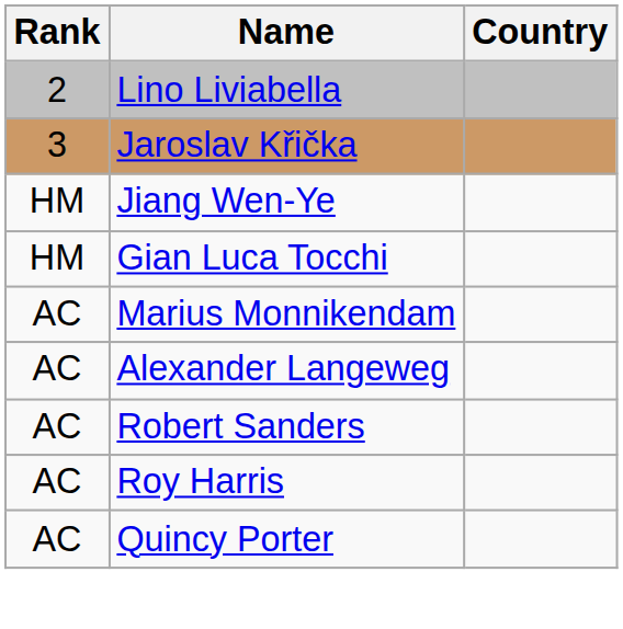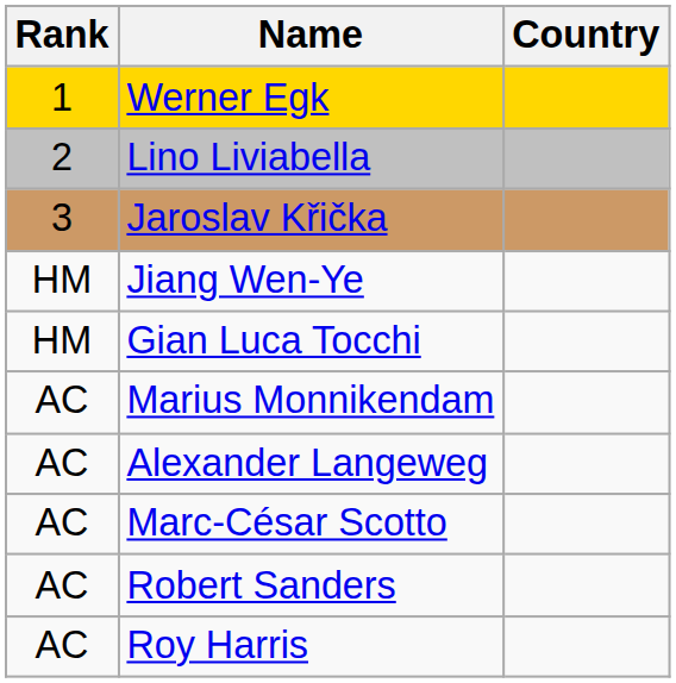 <table class="wikitable sortable" style="text-align:center">
 <tr>
 <th>Rank</th>
 <th>Name</th>
 <th>Country</th>
+</tr>
+<tr bgcolor=gold>
+<td>1</td>
+<td align="left"><a href='#'>Werner Egk</a></td>
+<td align="left"></td>
 </tr>
 <tr bgcolor=silver>
 <td>2</td>
 <td align="left"><a href='#'>Lino Liviabella</a></td>
 <td align="left"></td>
 </tr>
 <tr bgcolor=#CC9966>
 <td>3</td>
 <td align="left"><a href='#'>Jaroslav Křička</a></td>
 <td align="left"></td>
 </tr>
 <tr>
 <td>HM</td>
 <td align="left"><a href='#'>Jiang Wen-Ye</a></td>
 <td align="left"></td>
 </tr>
 <tr>
 <td>HM</td>
 <td align="left"><a href='#'>Gian Luca Tocchi</a></td>
 <td align="left"></td>
 </tr>
 <tr>
 <td>AC</td>
 <td align="left"><a href='#'>Marius Monnikendam</a></td>
 <td align="left"></td>
 </tr>
 <tr>
 <td>AC</td>
 <td align="left"><a href='#'>Alexander Langeweg</a></td>
 <td align="left"></td>
 </tr>
 <tr>
 <td>AC</td>
+<td align="left"><a href='#'>Marc-César Scotto</a></td>
+<td align="left"></td>
+</tr>
+<tr>
+<td>AC</td>
 <td align="left"><a href='#'>Robert Sanders</a></td>
 <td align="left"></td>
 </tr>
 <tr>
 <td>AC</td>
 <td align="left"><a href='#'>Roy Harris</a></td>
 <td align="left"></td>
 </tr>
-<tr>
-<td>AC</td>
-<td align="left"><a href='#'>Quincy Porter</a></td>
-<td align="left"></td>
-</tr>
 </table>
